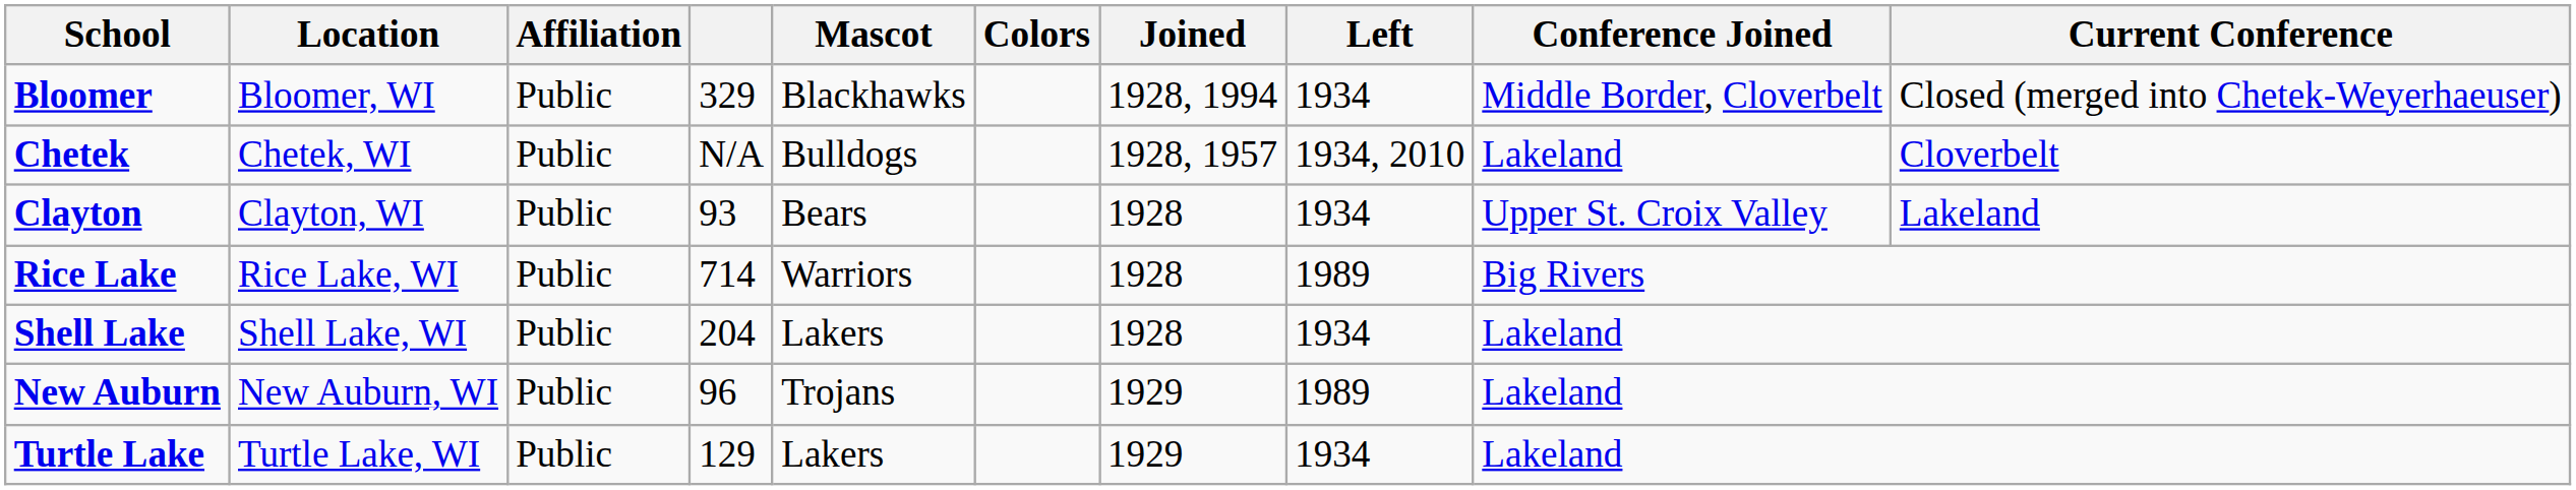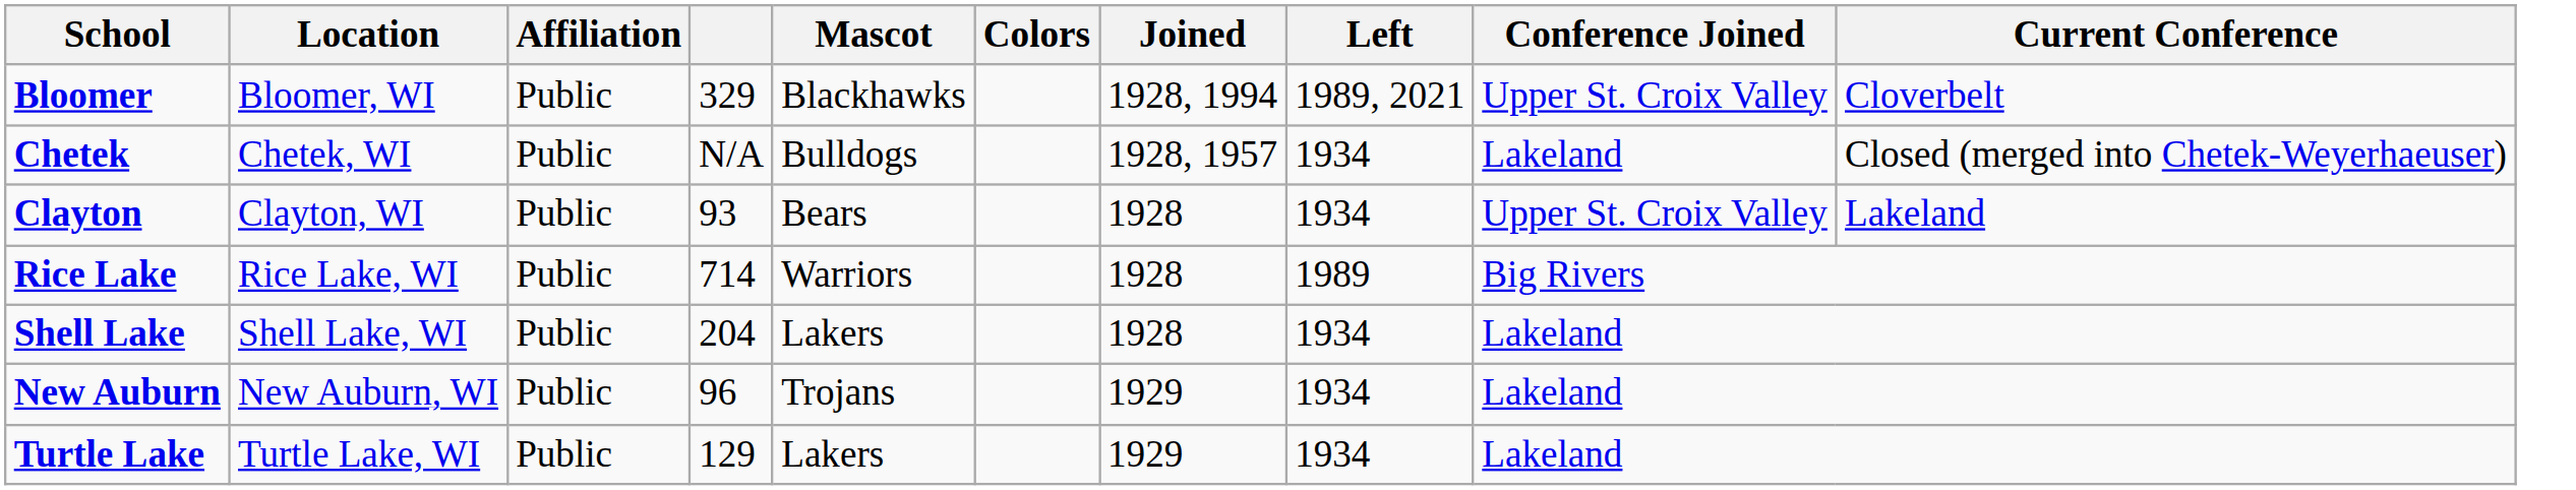 <table class="wikitable sortable">
 <tr>
 <th>School</th>
 <th>Location</th>
 <th>Affiliation</th>
 <th></th>
 <th>Mascot</th>
 <th>Colors</th>
 <th>Joined</th>
 <th>Left</th>
 <th>Conference Joined</th>
 <th>Current Conference</th>
 </tr>
 <tr>
 <td><a href='#'><strong>Bloomer</strong></a></td>
 <td><a href='#'>Bloomer, WI</a></td>
 <td>Public</td>
 <td>329</td>
 <td>Blackhawks</td>
 <td> </td>
 <td>1928, 1994</td>
-<td>1934</td>
-<td><a href='#'>Middle Border</a>, <a href='#'>Cloverbelt</a></td>
-<td>Closed (merged into <a href='#'>Chetek-Weyerhaeuser</a>)</td>
+<td>1989, 2021</td>
+<td><a href='#'>Upper St. Croix Valley</a></td>
+<td><a href='#'>Cloverbelt</a></td>
 </tr>
 <tr>
 <td><a href='#'><strong>Chetek</strong></a></td>
 <td><a href='#'>Chetek, WI</a></td>
 <td>Public</td>
 <td>N/A</td>
 <td>Bulldogs</td>
 <td> </td>
 <td>1928, 1957</td>
-<td>1934, 2010</td>
+<td>1934</td>
 <td><a href='#'>Lakeland</a></td>
-<td><a href='#'>Cloverbelt</a></td>
+<td>Closed (merged into <a href='#'>Chetek-Weyerhaeuser</a>)</td>
 </tr>
 <tr>
 <td><a href='#'><strong>Clayton</strong></a></td>
 <td><a href='#'>Clayton, WI</a></td>
 <td>Public</td>
 <td>93</td>
 <td>Bears</td>
 <td> </td>
 <td>1928</td>
 <td>1934</td>
 <td><a href='#'>Upper St. Croix Valley</a></td>
 <td><a href='#'>Lakeland</a></td>
 </tr>
 <tr>
 <td><a href='#'><strong>Rice Lake</strong></a></td>
 <td><a href='#'>Rice Lake, WI</a></td>
 <td>Public</td>
 <td>714</td>
 <td>Warriors</td>
 <td> </td>
 <td>1928</td>
 <td>1989</td>
 <td colspan="2"><a href='#'>Big Rivers</a></td>
 </tr>
 <tr>
 <td><a href='#'><strong>Shell Lake</strong></a></td>
 <td><a href='#'>Shell Lake, WI</a></td>
 <td>Public</td>
 <td>204</td>
 <td>Lakers</td>
 <td> </td>
 <td>1928</td>
 <td>1934</td>
 <td colspan="2"><a href='#'>Lakeland</a></td>
 </tr>
 <tr>
 <td><a href='#'><strong>New Auburn</strong></a></td>
 <td><a href='#'>New Auburn, WI</a></td>
 <td>Public</td>
 <td>96</td>
 <td>Trojans</td>
 <td> </td>
 <td>1929</td>
-<td>1989</td>
+<td>1934</td>
 <td colspan="2"><a href='#'>Lakeland</a></td>
 </tr>
 <tr>
 <td><a href='#'><strong>Turtle Lake</strong></a></td>
 <td><a href='#'>Turtle Lake, WI</a></td>
 <td>Public</td>
 <td>129</td>
 <td>Lakers</td>
 <td> </td>
 <td>1929</td>
 <td>1934</td>
 <td colspan="2"><a href='#'>Lakeland</a></td>
 </tr>
 </table>
